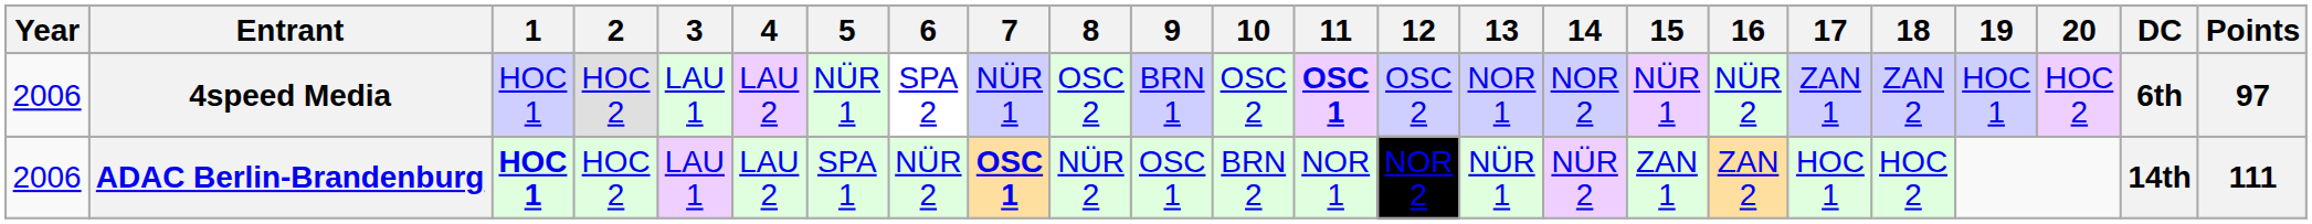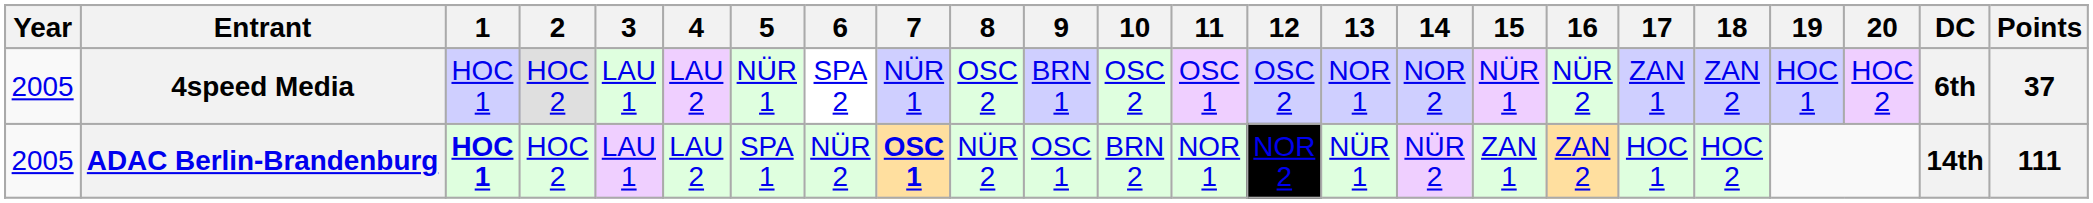 <table class="wikitable" style="font-size: 85%; text-align:center">
 <tr>
 <th>Year</th>
 <th>Entrant</th>
 <th>1</th>
 <th>2</th>
 <th>3</th>
 <th>4</th>
 <th>5</th>
 <th>6</th>
 <th>7</th>
 <th>8</th>
 <th>9</th>
 <th>10</th>
 <th>11</th>
 <th>12</th>
 <th>13</th>
 <th>14</th>
 <th>15</th>
 <th>16</th>
 <th>17</th>
 <th>18</th>
 <th>19</th>
 <th>20</th>
 <th>DC</th>
 <th>Points</th>
 </tr>
 <tr>
-<td align=left><a href='#'>2006</a></td>
+<td align=left><a href='#'>2005</a></td>
 <th nowrap>4speed Media</th>
 <td style="background:#CFCFFF;"><a href='#'>HOC<br>1</a><br></td>
 <td style="background:#DFDFDF;"><a href='#'>HOC<br>2</a><br></td>
 <td style="background:#DFFFDF;"><a href='#'>LAU<br>1</a><br></td>
 <td style="background:#EFCFFF;"><a href='#'>LAU<br>2</a><br></td>
 <td style="background:#DFFFDF;"><a href='#'>NÜR<br>1</a><br></td>
 <td style="background:#FFFFFF;"><a href='#'>SPA<br>2</a><br></td>
 <td style="background:#CFCFFF;"><a href='#'>NÜR<br>1</a><br></td>
 <td style="background:#DFFFDF;"><a href='#'>OSC<br>2</a><br></td>
 <td style="background:#CFCFFF;"><a href='#'>BRN<br>1</a><br></td>
 <td style="background:#DFFFDF;"><a href='#'>OSC<br>2</a><br></td>
-<td style="background:#EFCFFF;"><strong><a href='#'>OSC<br>1</a><br></strong></td>
+<td style="background:#EFCFFF;"><a href='#'>OSC<br>1</a><br></td>
 <td style="background:#CFCFFF;"><a href='#'>OSC<br>2</a><br></td>
 <td style="background:#CFCFFF;"><a href='#'>NOR<br>1</a><br></td>
 <td style="background:#CFCFFF;"><a href='#'>NOR<br>2</a><br></td>
 <td style="background:#EFCFFF;"><a href='#'>NÜR<br>1</a><br></td>
 <td style="background:#DFFFDF;"><a href='#'>NÜR<br>2</a><br></td>
 <td style="background:#CFCFFF;"><a href='#'>ZAN<br>1</a><br></td>
 <td style="background:#CFCFFF;"><a href='#'>ZAN<br>2</a><br></td>
 <td style="background:#CFCFFF;"><a href='#'>HOC<br>1</a><br></td>
 <td style="background:#EFCFFF;"><a href='#'>HOC<br>2</a><br></td>
 <th>6th</th>
-<th>97</th>
+<th>37</th>
 </tr>
 <tr>
-<td align=left><a href='#'>2006</a></td>
+<td align=left><a href='#'>2005</a></td>
 <th nowrap><a href='#'>ADAC Berlin-Brandenburg</a></th>
 <td style="background:#DFFFDF;"><strong><a href='#'>HOC<br>1</a><br></strong></td>
 <td style="background:#DFFFDF;"><a href='#'>HOC<br>2</a><br></td>
 <td style="background:#EFCFFF;"><a href='#'>LAU<br>1</a><br></td>
 <td style="background:#DFFFDF;"><a href='#'>LAU<br>2</a><br></td>
 <td style="background:#DFFFDF;"><a href='#'>SPA<br>1</a><br></td>
 <td style="background:#DFFFDF;"><a href='#'>NÜR<br>2</a><br></td>
 <td style="background:#FFDF9F;"><strong><a href='#'>OSC<br>1</a><br></strong></td>
 <td style="background:#DFFFDF;"><a href='#'>NÜR<br>2</a><br></td>
 <td style="background:#DFFFDF;"><a href='#'>OSC<br>1</a><br></td>
 <td style="background:#DFFFDF;"><a href='#'>BRN<br>2</a><br></td>
 <td style="background:#DFFFDF;"><a href='#'>NOR<br>1</a><br></td>
 <td style="background:#000000; color:white"><a href='#'><span>NOR<br>2</span></a><br></td>
 <td style="background:#DFFFDF;"><a href='#'>NÜR<br>1</a><br></td>
 <td style="background:#EFCFFF;"><a href='#'>NÜR<br>2</a><br></td>
 <td style="background:#DFFFDF;"><a href='#'>ZAN<br>1</a><br></td>
 <td style="background:#FFDF9F;"><a href='#'>ZAN<br>2</a><br></td>
 <td style="background:#DFFFDF;"><a href='#'>HOC<br>1</a><br></td>
 <td style="background:#DFFFDF;"><a href='#'>HOC<br>2</a><br></td>
 <td colspan=2></td>
 <th>14th</th>
 <th>111</th>
 </tr>
 </table>
